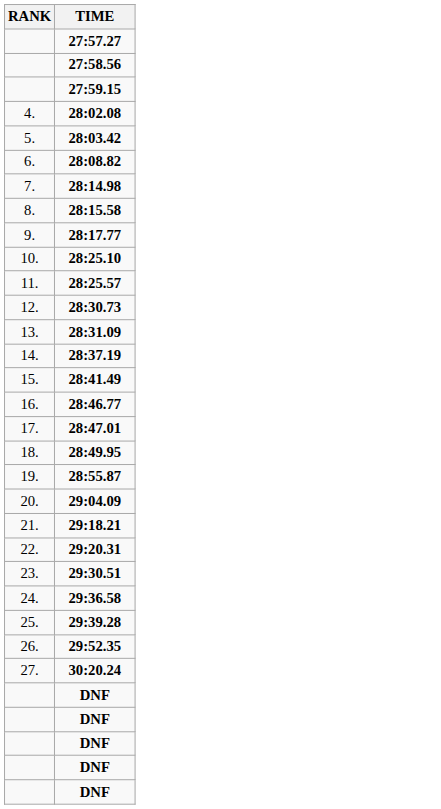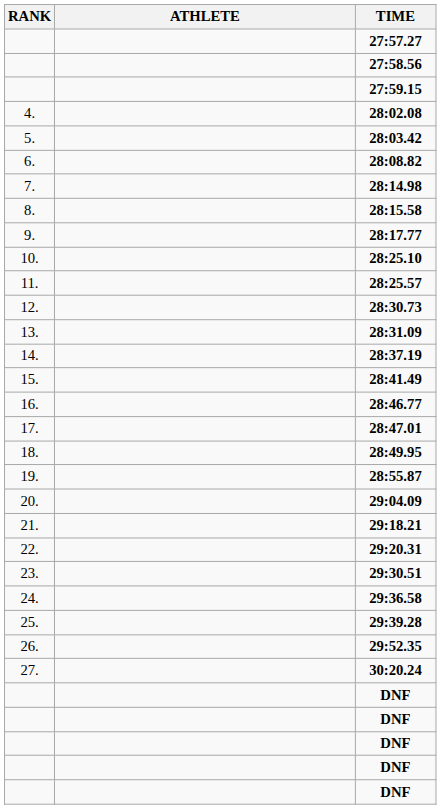 <table class="wikitable" style="border-collapse: collapse; font-size: 90%;">
 <tr>
 <th>RANK</th>
+<th align="center" style="width: 20em">ATHLETE</th>
 <th align="center" style="width: 5em">TIME</th>
 </tr>
 <tr>
 <td align="center"></td>
+<td></td>
 <td align="center"><strong>27:57.27</strong></td>
 </tr>
 <tr>
 <td align="center"></td>
+<td></td>
 <td align="center"><strong>27:58.56</strong></td>
 </tr>
 <tr>
 <td align="center"></td>
+<td></td>
 <td align="center"><strong>27:59.15</strong></td>
 </tr>
 <tr>
 <td align="center">4.</td>
+<td></td>
 <td align="center"><strong>28:02.08</strong></td>
 </tr>
 <tr>
 <td align="center">5.</td>
+<td></td>
 <td align="center"><strong>28:03.42</strong></td>
 </tr>
 <tr>
 <td align="center">6.</td>
+<td></td>
 <td align="center"><strong>28:08.82</strong></td>
 </tr>
 <tr>
 <td align="center">7.</td>
+<td></td>
 <td align="center"><strong>28:14.98</strong></td>
 </tr>
 <tr>
 <td align="center">8.</td>
+<td></td>
 <td align="center"><strong>28:15.58</strong></td>
 </tr>
 <tr>
 <td align="center">9.</td>
+<td></td>
 <td align="center"><strong>28:17.77</strong></td>
 </tr>
 <tr>
 <td align="center">10.</td>
+<td></td>
 <td align="center"><strong>28:25.10</strong></td>
 </tr>
 <tr>
 <td align="center">11.</td>
+<td></td>
 <td align="center"><strong>28:25.57</strong></td>
 </tr>
 <tr>
 <td align="center">12.</td>
+<td></td>
 <td align="center"><strong>28:30.73</strong></td>
 </tr>
 <tr>
 <td align="center">13.</td>
+<td></td>
 <td align="center"><strong>28:31.09</strong></td>
 </tr>
 <tr>
 <td align="center">14.</td>
+<td></td>
 <td align="center"><strong>28:37.19</strong></td>
 </tr>
 <tr>
 <td align="center">15.</td>
+<td></td>
 <td align="center"><strong>28:41.49</strong></td>
 </tr>
 <tr>
 <td align="center">16.</td>
+<td></td>
 <td align="center"><strong>28:46.77</strong></td>
 </tr>
 <tr>
 <td align="center">17.</td>
+<td></td>
 <td align="center"><strong>28:47.01</strong></td>
 </tr>
 <tr>
 <td align="center">18.</td>
+<td></td>
 <td align="center"><strong>28:49.95</strong></td>
 </tr>
 <tr>
 <td align="center">19.</td>
+<td></td>
 <td align="center"><strong>28:55.87</strong></td>
 </tr>
 <tr>
 <td align="center">20.</td>
+<td></td>
 <td align="center"><strong>29:04.09</strong></td>
 </tr>
 <tr>
 <td align="center">21.</td>
+<td></td>
 <td align="center"><strong>29:18.21</strong></td>
 </tr>
 <tr>
 <td align="center">22.</td>
+<td></td>
 <td align="center"><strong>29:20.31</strong></td>
 </tr>
 <tr>
 <td align="center">23.</td>
+<td></td>
 <td align="center"><strong>29:30.51</strong></td>
 </tr>
 <tr>
 <td align="center">24.</td>
+<td></td>
 <td align="center"><strong>29:36.58</strong></td>
 </tr>
 <tr>
 <td align="center">25.</td>
+<td></td>
 <td align="center"><strong>29:39.28</strong></td>
 </tr>
 <tr>
 <td align="center">26.</td>
+<td></td>
 <td align="center"><strong>29:52.35</strong></td>
 </tr>
 <tr>
 <td align="center">27.</td>
+<td></td>
 <td align="center"><strong>30:20.24</strong></td>
 </tr>
 <tr>
 <td align="center"></td>
+<td></td>
 <td align="center"><strong>DNF</strong></td>
 </tr>
 <tr>
 <td align="center"></td>
+<td></td>
 <td align="center"><strong>DNF</strong></td>
 </tr>
 <tr>
 <td align="center"></td>
+<td></td>
 <td align="center"><strong>DNF</strong></td>
 </tr>
 <tr>
 <td align="center"></td>
+<td></td>
 <td align="center"><strong>DNF</strong></td>
 </tr>
 <tr>
 <td align="center"></td>
+<td></td>
 <td align="center"><strong>DNF</strong></td>
 </tr>
 </table>
